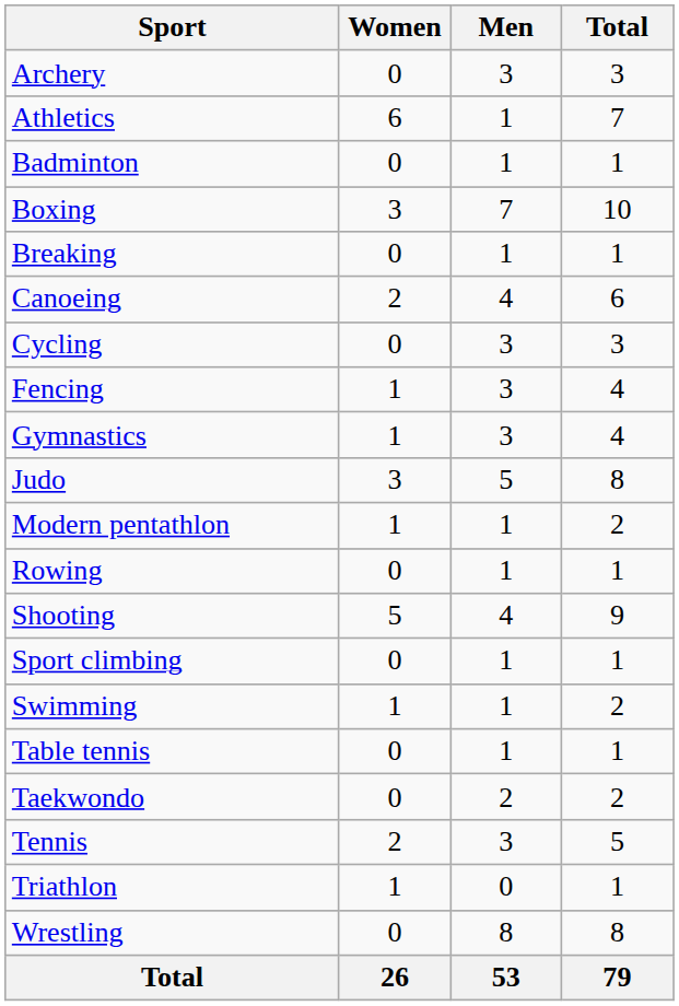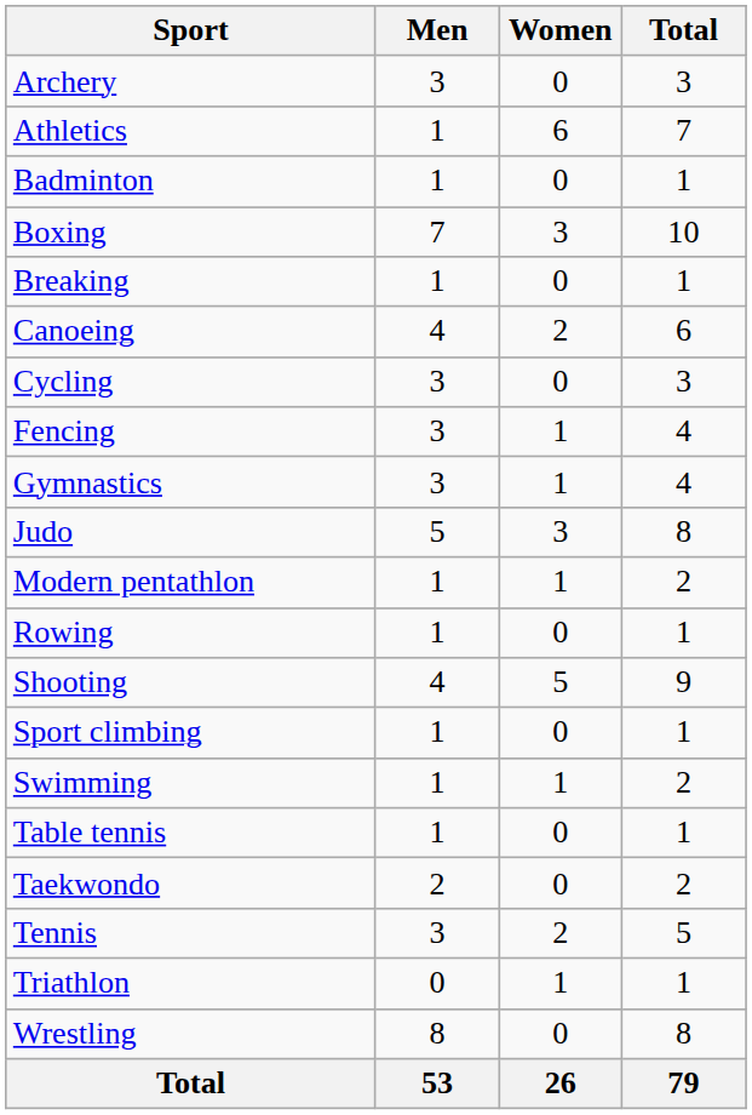 <table class="wikitable sortable" style="text-align:center;">
 <tr>
 <th width=180>Sport</th>
+<th width=55>Men</th>
 <th width=55>Women</th>
-<th width=55>Men</th>
 <th width=55>Total</th>
 </tr>
 <tr>
 <td align=left><a href='#'>Archery</a></td>
+<td>3</td>
 <td>0</td>
-<td>3</td>
 <td>3</td>
 </tr>
 <tr>
 <td align=left><a href='#'>Athletics</a></td>
+<td>1</td>
 <td>6</td>
-<td>1</td>
 <td>7</td>
 </tr>
 <tr>
 <td align=left><a href='#'>Badminton</a></td>
+<td>1</td>
 <td>0</td>
-<td>1</td>
 <td>1</td>
 </tr>
 <tr>
 <td align=left><a href='#'>Boxing</a></td>
+<td>7</td>
 <td>3</td>
-<td>7</td>
 <td>10</td>
 </tr>
 <tr>
 <td align=left><a href='#'>Breaking</a></td>
+<td>1</td>
 <td>0</td>
-<td>1</td>
 <td>1</td>
 </tr>
 <tr>
 <td align=left><a href='#'>Canoeing</a></td>
+<td>4</td>
 <td>2</td>
-<td>4</td>
 <td>6</td>
 </tr>
 <tr>
 <td align=left><a href='#'>Cycling</a></td>
+<td>3</td>
 <td>0</td>
-<td>3</td>
 <td>3</td>
 </tr>
 <tr>
 <td align=left><a href='#'>Fencing</a></td>
+<td>3</td>
 <td>1</td>
-<td>3</td>
 <td>4</td>
 </tr>
 <tr>
 <td align=left><a href='#'>Gymnastics</a></td>
+<td>3</td>
 <td>1</td>
-<td>3</td>
 <td>4</td>
 </tr>
 <tr>
 <td align=left><a href='#'>Judo</a></td>
+<td>5</td>
 <td>3</td>
-<td>5</td>
 <td>8</td>
 </tr>
 <tr>
 <td align=left><a href='#'>Modern pentathlon</a></td>
 <td>1</td>
 <td>1</td>
 <td>2</td>
 </tr>
 <tr>
 <td align=left><a href='#'>Rowing</a></td>
+<td>1</td>
 <td>0</td>
-<td>1</td>
 <td>1</td>
 </tr>
 <tr>
 <td align=left><a href='#'>Shooting</a></td>
+<td>4</td>
 <td>5</td>
-<td>4</td>
 <td>9</td>
 </tr>
 <tr>
 <td align=left><a href='#'>Sport climbing</a></td>
+<td>1</td>
 <td>0</td>
-<td>1</td>
 <td>1</td>
 </tr>
 <tr>
 <td align=left><a href='#'>Swimming</a></td>
 <td>1</td>
 <td>1</td>
 <td>2</td>
 </tr>
 <tr>
 <td align=left><a href='#'>Table tennis</a></td>
+<td>1</td>
+<td>0</td>
+<td>1</td>
+</tr>
+<tr>
+<td align=left><a href='#'>Taekwondo</a></td>
+<td>2</td>
+<td>0</td>
+<td>2</td>
+</tr>
+<tr>
+<td align=left><a href='#'>Tennis</a></td>
+<td>3</td>
+<td>2</td>
+<td>5</td>
+</tr>
+<tr>
+<td align=left><a href='#'>Triathlon</a></td>
 <td>0</td>
 <td>1</td>
 <td>1</td>
 </tr>
 <tr>
-<td align=left><a href='#'>Taekwondo</a></td>
+<td align=left><a href='#'>Wrestling</a></td>
+<td>8</td>
 <td>0</td>
-<td>2</td>
-<td>2</td>
-</tr>
-<tr>
-<td align=left><a href='#'>Tennis</a></td>
-<td>2</td>
-<td>3</td>
-<td>5</td>
-</tr>
-<tr>
-<td align=left><a href='#'>Triathlon</a></td>
-<td>1</td>
-<td>0</td>
-<td>1</td>
-</tr>
-<tr>
-<td align=left><a href='#'>Wrestling</a></td>
-<td>0</td>
-<td>8</td>
 <td>8</td>
 </tr>
 <tr>
 <th>Total</th>
+<th>53</th>
 <th>26</th>
-<th>53</th>
 <th>79</th>
 </tr>
 </table>
